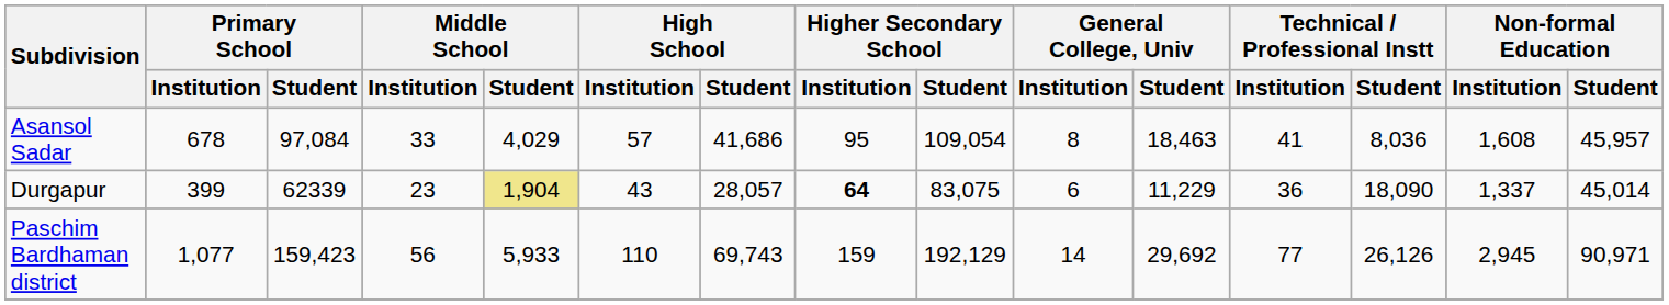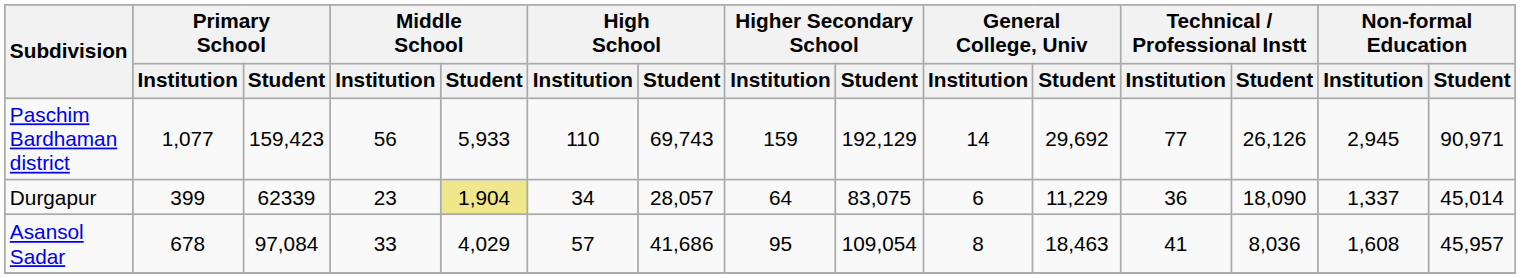 <table class="wikitable" style="text-align:center;font-size: 9pt">
 <tr>
 <th width="110" rowspan="2">Subdivision</th>
 <th colspan="2">Primary<br>School</th>
 <th colspan="2">Middle<br>School</th>
 <th colspan="2">High<br>School</th>
 <th colspan="2">Higher Secondary<br>School</th>
 <th colspan="2">General<br>College, Univ</th>
 <th colspan="2">Technical /<br>Professional Instt</th>
 <th colspan="2">Non-formal<br>Education</th>
 </tr>
 <tr>
 <th width="30">Institution</th>
 <th width="30">Student</th>
 <th width="30">Institution</th>
 <th width="30">Student</th>
 <th width="30">Institution</th>
 <th width="30">Student</th>
 <th width="30">Institution</th>
 <th width="30">Student</th>
 <th width="30">Institution</th>
 <th width="30">Student</th>
 <th width="30">Institution</th>
 <th width="30">Student</th>
 <th width="30">Institution</th>
 <th width="30">Student<br></th>
 </tr>
 <tr>
+<td align=left><a href='#'>Paschim Bardhaman district</a></td>
+<td align="center">1,077</td>
+<td align="center">159,423</td>
+<td align="center">56</td>
+<td align="center">5,933</td>
+<td align="center">110</td>
+<td align="center">69,743</td>
+<td align="center">159</td>
+<td align="center">192,129</td>
+<td align="center">14</td>
+<td align="center">29,692</td>
+<td align="center">77</td>
+<td align="center">26,126</td>
+<td align="center">2,945</td>
+<td align="center">90,971</td>
+</tr>
+<tr>
+<td align=left>Durgapur</td>
+<td align="center">399</td>
+<td align="center">62339</td>
+<td align="center">23</td>
+<td align="center" style="background: khaki;">1,904</td>
+<td align="center">34</td>
+<td align="center">28,057</td>
+<td align="center">64</td>
+<td align="center">83,075</td>
+<td align="center">6</td>
+<td align="center">11,229</td>
+<td align="center">36</td>
+<td align="center">18,090</td>
+<td align="center">1,337</td>
+<td align="center">45,014</td>
+</tr>
+<tr>
 <td align=left><a href='#'>Asansol Sadar</a></td>
 <td align="center">678</td>
 <td align="center">97,084</td>
 <td align="center">33</td>
 <td align="center">4,029</td>
 <td align="center">57</td>
 <td align="center">41,686</td>
 <td align="center">95</td>
 <td align="center">109,054</td>
 <td align="center">8</td>
 <td align="center">18,463</td>
 <td align="center">41</td>
 <td align="center">8,036</td>
 <td align="center">1,608</td>
 <td align="center">45,957</td>
 </tr>
 <tr>
-<td align=left>Durgapur</td>
-<td align="center">399</td>
-<td align="center">62339</td>
-<td align="center">23</td>
-<td align="center" style="background: khaki;">1,904</td>
-<td align="center">43</td>
-<td align="center">28,057</td>
-<td align="center"><strong>64</strong></td>
-<td align="center">83,075</td>
-<td align="center">6</td>
-<td align="center">11,229</td>
-<td align="center">36</td>
-<td align="center">18,090</td>
-<td align="center">1,337</td>
-<td align="center">45,014</td>
-</tr>
-<tr>
-<td align=left><a href='#'>Paschim Bardhaman district</a></td>
-<td align="center">1,077</td>
-<td align="center">159,423</td>
-<td align="center">56</td>
-<td align="center">5,933</td>
-<td align="center">110</td>
-<td align="center">69,743</td>
-<td align="center">159</td>
-<td align="center">192,129</td>
-<td align="center">14</td>
-<td align="center">29,692</td>
-<td align="center">77</td>
-<td align="center">26,126</td>
-<td align="center">2,945</td>
-<td align="center">90,971</td>
-</tr>
-<tr>
 </tr>
 </table>
